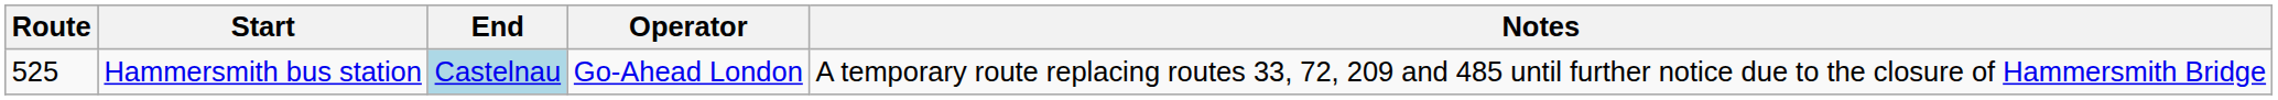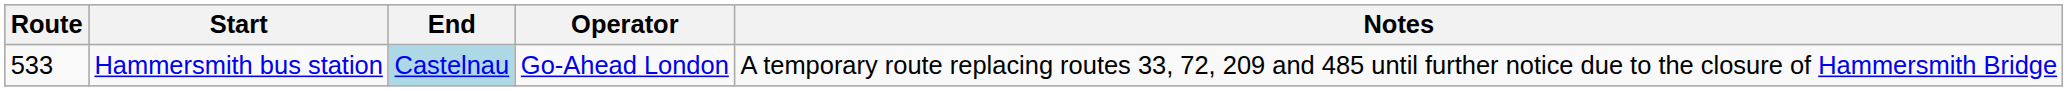 <table class="wikitable sortable">
 <tr>
 <th>Route</th>
 <th>Start</th>
 <th>End</th>
 <th>Operator</th>
 <th>Notes</th>
 </tr>
 <tr>
-<td>525</td>
+<td>533</td>
 <td><a href='#'>Hammersmith bus station</a></td>
 <td style="background: lightblue;"><a href='#'>Castelnau</a></td>
 <td><a href='#'>Go-Ahead London</a></td>
 <td>A temporary route replacing routes 33, 72, 209 and 485 until further notice due to the closure of <a href='#'>Hammersmith Bridge</a></td>
 </tr>
 </table>
